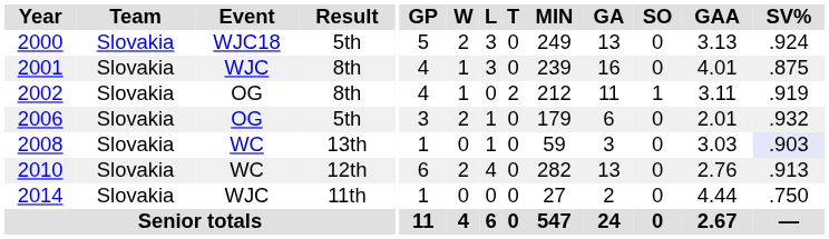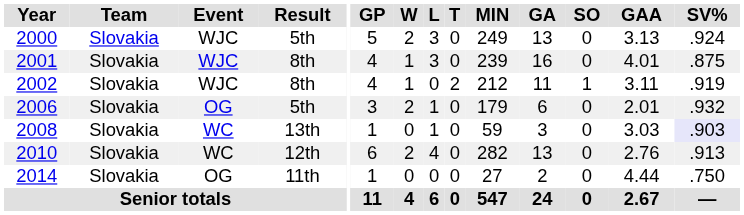 <table border=0 cellpadding=1 cellspacing=0 ID="Table3" style="text-align:center; width:40em">
 <tr ALIGN=center bgcolor="#e0e0e0">
 <th>Year</th>
 <th>Team</th>
 <th>Event</th>
 <th>Result</th>
 <th rowspan=99 bgcolor="#ffffff"></th>
 <th>GP</th>
 <th>W</th>
 <th>L</th>
 <th>T</th>
 <th>MIN</th>
 <th>GA</th>
 <th>SO</th>
 <th>GAA</th>
 <th>SV%</th>
 </tr>
 <tr ALIGN=center>
 <td><a href='#'>2000</a></td>
 <td><a href='#'>Slovakia</a></td>
-<td><a href='#'>WJC18</a></td>
+<td>WJC</td>
 <td>5th</td>
 <td>5</td>
 <td>2</td>
 <td>3</td>
 <td>0</td>
 <td>249</td>
 <td>13</td>
 <td>0</td>
 <td>3.13</td>
 <td>.924</td>
 </tr>
 <tr ALIGN=center bgcolor="#f0f0f0">
 <td><a href='#'>2001</a></td>
 <td>Slovakia</td>
 <td><a href='#'>WJC</a></td>
 <td>8th</td>
 <td>4</td>
 <td>1</td>
 <td>3</td>
 <td>0</td>
 <td>239</td>
 <td>16</td>
 <td>0</td>
 <td>4.01</td>
 <td>.875</td>
 </tr>
 <tr ALIGN=center>
 <td><a href='#'>2002</a></td>
 <td>Slovakia</td>
-<td>OG</td>
+<td>WJC</td>
 <td>8th</td>
 <td>4</td>
 <td>1</td>
 <td>0</td>
 <td>2</td>
 <td>212</td>
 <td>11</td>
 <td>1</td>
 <td>3.11</td>
 <td>.919</td>
 </tr>
 <tr ALIGN=center bgcolor="#f0f0f0">
 <td><a href='#'>2006</a></td>
 <td>Slovakia</td>
 <td><a href='#'>OG</a></td>
 <td>5th</td>
 <td>3</td>
 <td>2</td>
 <td>1</td>
 <td>0</td>
 <td>179</td>
 <td>6</td>
 <td>0</td>
 <td>2.01</td>
 <td>.932</td>
 </tr>
 <tr ALIGN=center>
 <td><a href='#'>2008</a></td>
 <td>Slovakia</td>
 <td><a href='#'>WC</a></td>
 <td>13th</td>
 <td>1</td>
 <td>0</td>
 <td>1</td>
 <td>0</td>
 <td>59</td>
 <td>3</td>
 <td>0</td>
 <td>3.03</td>
 <td style="background: lavender;">.903</td>
 </tr>
 <tr ALIGN=center bgcolor="#f0f0f0">
 <td><a href='#'>2010</a></td>
 <td>Slovakia</td>
 <td>WC</td>
 <td>12th</td>
 <td>6</td>
 <td>2</td>
 <td>4</td>
 <td>0</td>
 <td>282</td>
 <td>13</td>
 <td>0</td>
 <td>2.76</td>
 <td>.913</td>
 </tr>
 <tr ALIGN=center>
 <td><a href='#'>2014</a></td>
 <td>Slovakia</td>
-<td>WJC</td>
+<td>OG</td>
 <td>11th</td>
 <td>1</td>
 <td>0</td>
 <td>0</td>
 <td>0</td>
 <td>27</td>
 <td>2</td>
 <td>0</td>
 <td>4.44</td>
 <td>.750</td>
 </tr>
 <tr bgcolor="#e0e0e0" ALIGN=center>
 <th colspan=4>Senior totals</th>
 <th>11</th>
 <th>4</th>
 <th>6</th>
 <th>0</th>
 <th>547</th>
 <th>24</th>
 <th>0</th>
 <th>2.67</th>
 <th>—</th>
 </tr>
 </table>
